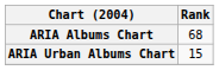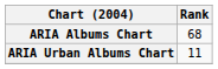 <table class="wikitable sortable plainrowheaders">
 <tr>
 <th scope="col">Chart (2004)</th>
 <th scope="col">Rank</th>
 </tr>
 <tr>
 <th scope="row">ARIA Albums Chart</th>
 <td style="text-align:center;">68</td>
 </tr>
 <tr>
 <th scope="row">ARIA Urban Albums Chart</th>
-<td style="text-align:center;">15</td>
+<td style="text-align:center;">11</td>
 </tr>
 <tr>
 </tr>
 </table>
